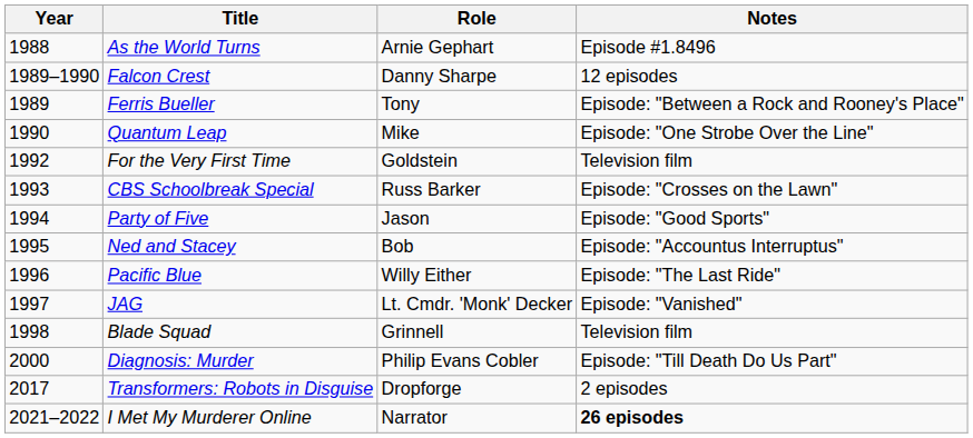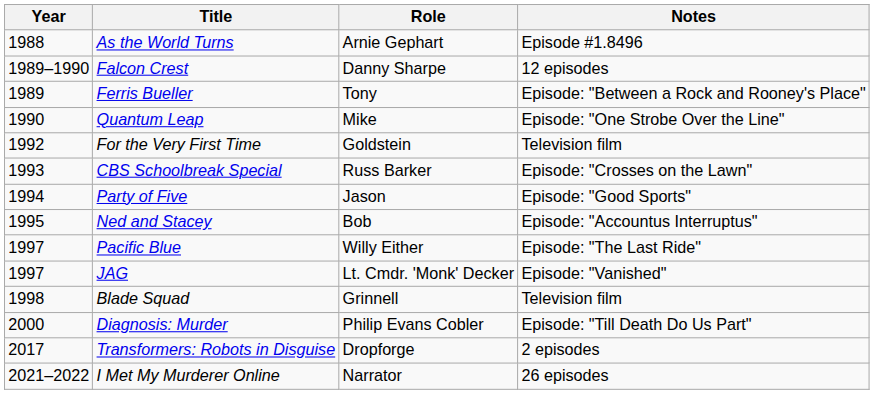 <table class="wikitable sortable">
 <tr>
 <th>Year</th>
 <th>Title</th>
 <th>Role</th>
 <th>Notes</th>
 </tr>
 <tr>
 <td>1988</td>
 <td><em><a href='#'>As the World Turns</a></em></td>
 <td>Arnie Gephart</td>
 <td>Episode #1.8496</td>
 </tr>
 <tr>
 <td>1989–1990</td>
 <td><em><a href='#'>Falcon Crest</a></em></td>
 <td>Danny Sharpe</td>
 <td>12 episodes</td>
 </tr>
 <tr>
 <td>1989</td>
 <td><a href='#'><em>Ferris Bueller</em></a></td>
 <td>Tony</td>
 <td>Episode: "Between a Rock and Rooney's Place"</td>
 </tr>
 <tr>
 <td>1990</td>
 <td><em><a href='#'>Quantum Leap</a></em></td>
 <td>Mike</td>
 <td>Episode: "One Strobe Over the Line"</td>
 </tr>
 <tr>
 <td>1992</td>
 <td><em>For the Very First Time</em></td>
 <td>Goldstein</td>
 <td>Television film</td>
 </tr>
 <tr>
 <td>1993</td>
 <td><em><a href='#'>CBS Schoolbreak Special</a></em></td>
 <td>Russ Barker</td>
 <td>Episode: "Crosses on the Lawn"</td>
 </tr>
 <tr>
 <td>1994</td>
 <td><em><a href='#'>Party of Five</a></em></td>
 <td>Jason</td>
 <td>Episode: "Good Sports"</td>
 </tr>
 <tr>
 <td>1995</td>
 <td><em><a href='#'>Ned and Stacey</a></em></td>
 <td>Bob</td>
 <td>Episode: "Accountus Interruptus"</td>
 </tr>
 <tr>
-<td>1996</td>
+<td>1997</td>
 <td><a href='#'><em>Pacific Blue</em></a></td>
 <td>Willy Either</td>
 <td>Episode: "The Last Ride"</td>
 </tr>
 <tr>
 <td>1997</td>
 <td><a href='#'><em>JAG</em></a></td>
 <td>Lt. Cmdr. 'Monk' Decker</td>
 <td>Episode: "Vanished"</td>
 </tr>
 <tr>
 <td>1998</td>
 <td><em>Blade Squad</em></td>
 <td>Grinnell</td>
 <td>Television film</td>
 </tr>
 <tr>
 <td>2000</td>
 <td><em><a href='#'>Diagnosis: Murder</a></em></td>
 <td>Philip Evans Cobler</td>
 <td>Episode: "Till Death Do Us Part"</td>
 </tr>
 <tr>
 <td>2017</td>
 <td><a href='#'><em>Transformers: Robots in Disguise</em></a></td>
 <td>Dropforge</td>
 <td>2 episodes</td>
 </tr>
 <tr>
 <td>2021–2022</td>
 <td><em>I Met My Murderer Online</em></td>
 <td>Narrator</td>
-<td><strong>26 episodes</strong></td>
+<td>26 episodes</td>
 </tr>
 </table>
